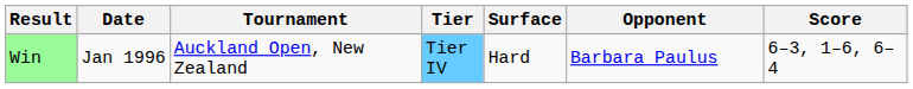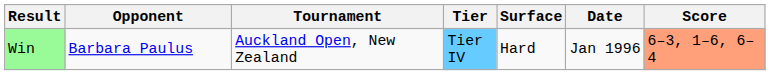 <table class="sortable wikitable">
 <tr>
 <th>Result</th>
-<th>Date</th>
+<th width=140>Opponent</th>
 <th style="width:180px">Tournament</th>
 <th style="width:40px">Tier</th>
 <th style="width:50px">Surface</th>
-<th width=140>Opponent</th>
+<th>Date</th>
 <th width=100>Score</th>
 </tr>
 <tr>
 <td bgcolor="#98FB98">Win</td>
-<td>Jan 1996</td>
+<td> <a href='#'>Barbara Paulus</a></td>
 <td><a href='#'>Auckland Open</a>, New Zealand</td>
 <td style="background:#66ccff;">Tier IV</td>
 <td>Hard</td>
-<td> <a href='#'>Barbara Paulus</a></td>
-<td>6–3, 1–6, 6–4</td>
+<td>Jan 1996</td>
+<td style="background: lightsalmon;">6–3, 1–6, 6–4</td>
 </tr>
 </table>
